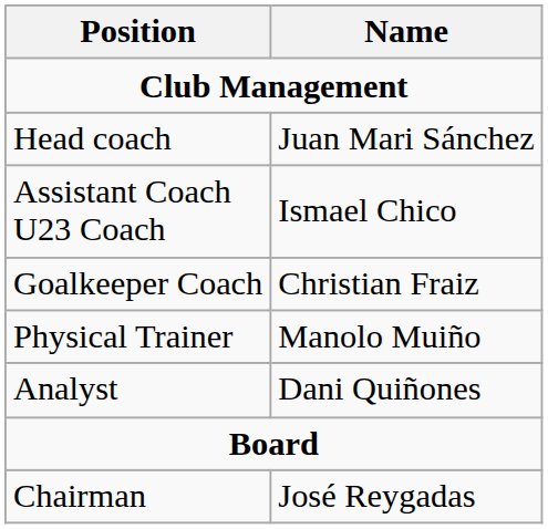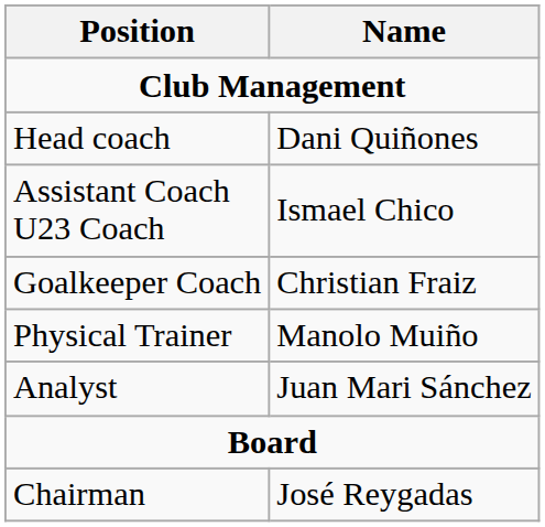 <table class="wikitable sortable" style="text-align:center;">
 <tr>
 <th>Position</th>
 <th>Name</th>
 </tr>
 <tr>
 <td colspan="2"><strong>Club Management</strong></td>
 </tr>
 <tr>
 <td align="left">Head coach</td>
-<td align="left"> Juan Mari Sánchez</td>
+<td align="left"> Dani Quiñones</td>
 </tr>
 <tr>
 <td align="left">Assistant Coach<br>U23 Coach</td>
 <td align="left"> Ismael Chico</td>
 </tr>
 <tr>
 <td align="left">Goalkeeper Coach</td>
 <td align="left"> Christian Fraiz</td>
 </tr>
 <tr>
 <td align="left">Physical Trainer</td>
 <td align="left"> Manolo Muiño</td>
 </tr>
 <tr>
 <td align="left">Analyst</td>
-<td align="left"> Dani Quiñones</td>
+<td align="left"> Juan Mari Sánchez</td>
 </tr>
 <tr>
 <td colspan="2"><strong>Board</strong></td>
 </tr>
 <tr>
 <td align="left">Chairman</td>
 <td align="left"> José Reygadas</td>
 </tr>
 </table>
